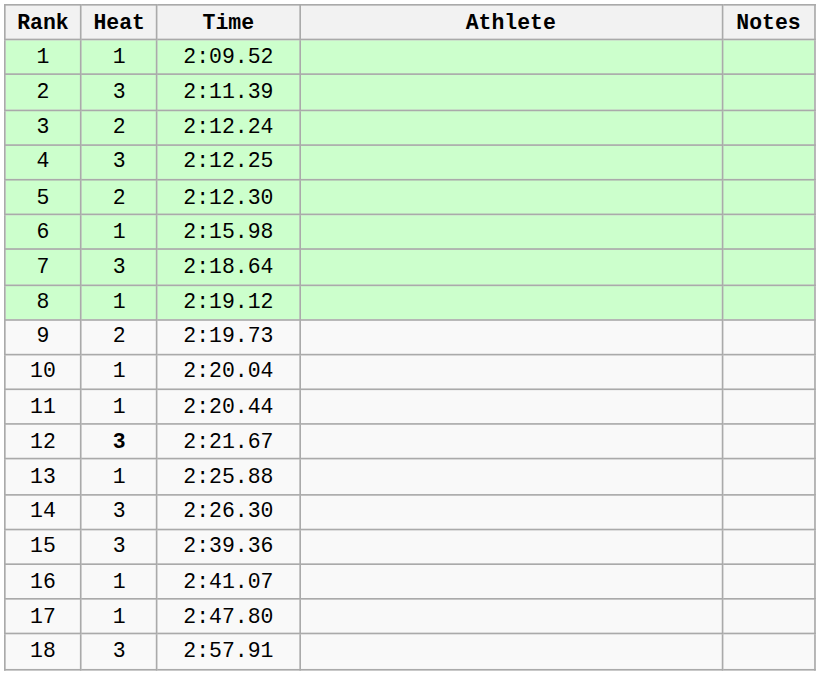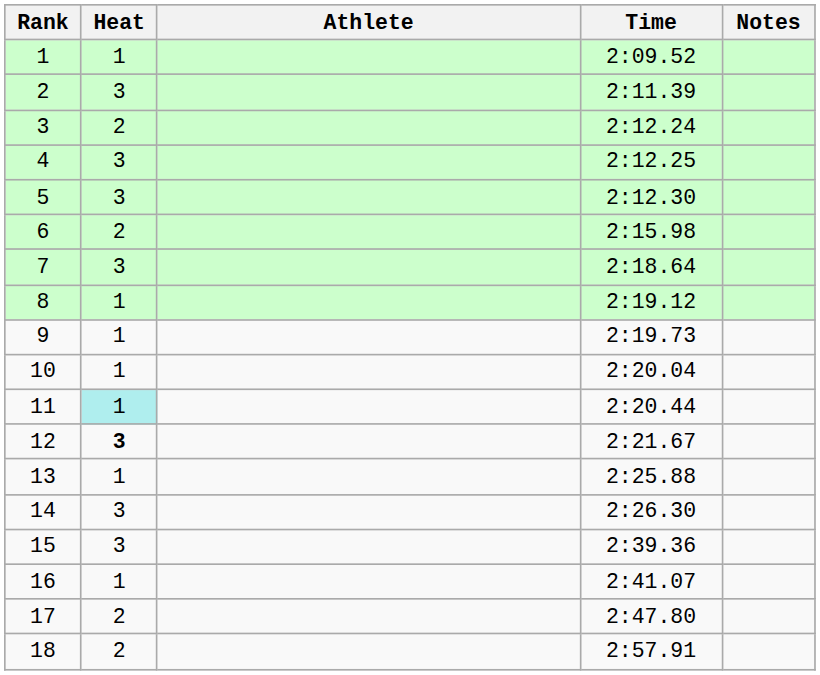 <table class="wikitable" style="text-align:center">
 <tr>
 <th width=40>Rank</th>
 <th width=40>Heat</th>
+<th width=250>Athlete</th>
 <th width=80>Time</th>
-<th width=250>Athlete</th>
 <th width=50>Notes</th>
 </tr>
 <tr bgcolor=ccffcc>
 <td>1</td>
 <td>1</td>
+<td align=left></td>
 <td>2:09.52</td>
-<td align=left></td>
 <td></td>
 </tr>
 <tr bgcolor=ccffcc>
 <td>2</td>
 <td>3</td>
+<td align=left></td>
 <td>2:11.39</td>
-<td align=left></td>
 <td></td>
 </tr>
 <tr bgcolor=ccffcc>
 <td>3</td>
 <td>2</td>
+<td align=left></td>
 <td>2:12.24</td>
-<td align=left></td>
 <td></td>
 </tr>
 <tr bgcolor=ccffcc>
 <td>4</td>
 <td>3</td>
+<td align=left></td>
 <td>2:12.25</td>
-<td align=left></td>
 <td></td>
 </tr>
 <tr bgcolor=ccffcc>
 <td>5</td>
-<td>2</td>
+<td>3</td>
+<td align=left></td>
 <td>2:12.30</td>
-<td align=left></td>
 <td></td>
 </tr>
 <tr bgcolor=ccffcc>
 <td>6</td>
-<td>1</td>
+<td>2</td>
+<td align=left></td>
 <td>2:15.98</td>
-<td align=left></td>
 <td></td>
 </tr>
 <tr bgcolor=ccffcc>
 <td>7</td>
 <td>3</td>
+<td align=left></td>
 <td>2:18.64</td>
-<td align=left></td>
 <td></td>
 </tr>
 <tr bgcolor=ccffcc>
 <td>8</td>
 <td>1</td>
+<td align=left></td>
 <td>2:19.12</td>
-<td align=left></td>
 <td></td>
 </tr>
 <tr>
 <td>9</td>
-<td>2</td>
+<td>1</td>
+<td align=left></td>
 <td>2:19.73</td>
-<td align=left></td>
 <td></td>
 </tr>
 <tr>
 <td>10</td>
 <td>1</td>
+<td align=left></td>
 <td>2:20.04</td>
-<td align=left></td>
 <td></td>
 </tr>
 <tr>
 <td>11</td>
-<td>1</td>
+<td style="background: paleturquoise;">1</td>
+<td align=left></td>
 <td>2:20.44</td>
-<td align=left></td>
 <td></td>
 </tr>
 <tr>
 <td>12</td>
 <td><strong>3</strong></td>
+<td align=left></td>
 <td>2:21.67</td>
-<td align=left></td>
 <td></td>
 </tr>
 <tr>
 <td>13</td>
 <td>1</td>
+<td align=left></td>
 <td>2:25.88</td>
-<td align=left></td>
 <td></td>
 </tr>
 <tr>
 <td>14</td>
 <td>3</td>
+<td align=left></td>
 <td>2:26.30</td>
-<td align=left></td>
 <td></td>
 </tr>
 <tr>
 <td>15</td>
 <td>3</td>
+<td align=left></td>
 <td>2:39.36</td>
-<td align=left></td>
 <td></td>
 </tr>
 <tr>
 <td>16</td>
 <td>1</td>
+<td align=left></td>
 <td>2:41.07</td>
-<td align=left></td>
 <td></td>
 </tr>
 <tr>
 <td>17</td>
-<td>1</td>
+<td>2</td>
+<td align=left></td>
 <td>2:47.80</td>
-<td align=left></td>
 <td></td>
 </tr>
 <tr>
 <td>18</td>
-<td>3</td>
+<td>2</td>
+<td align=left></td>
 <td>2:57.91</td>
-<td align=left></td>
 <td></td>
 </tr>
 </table>
